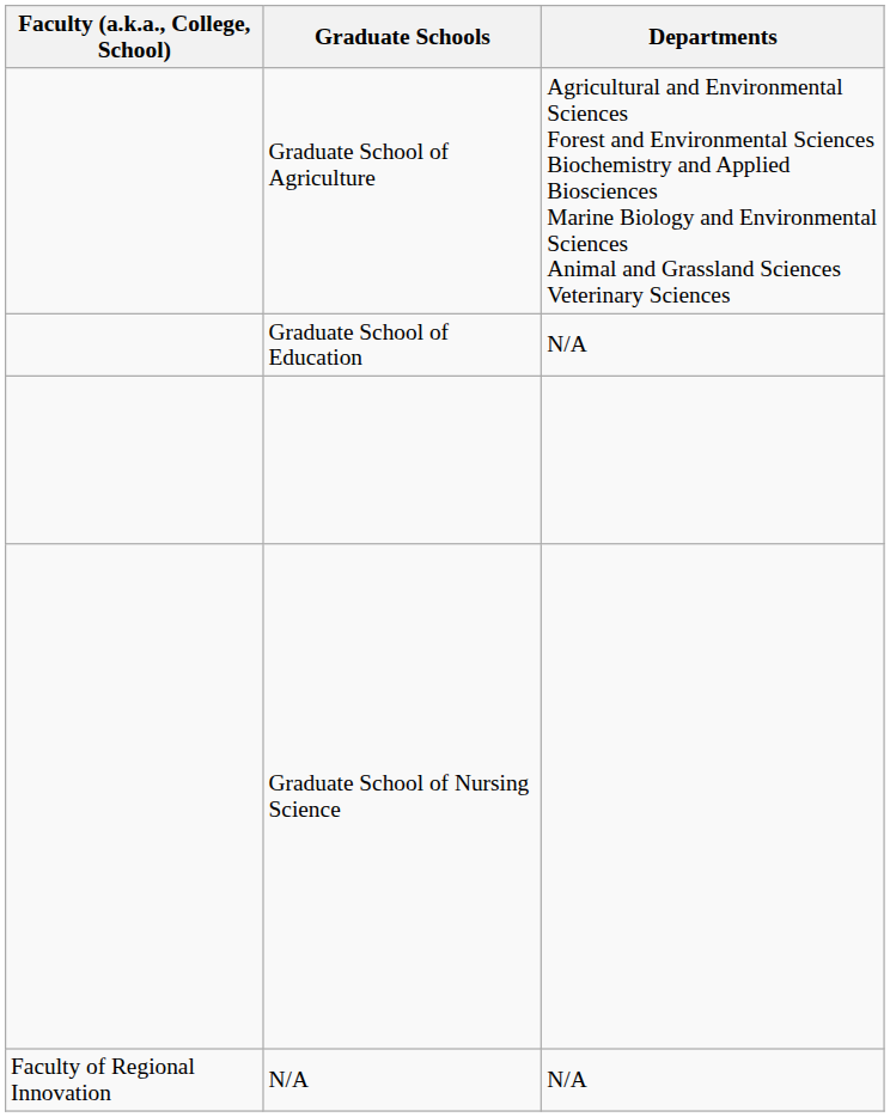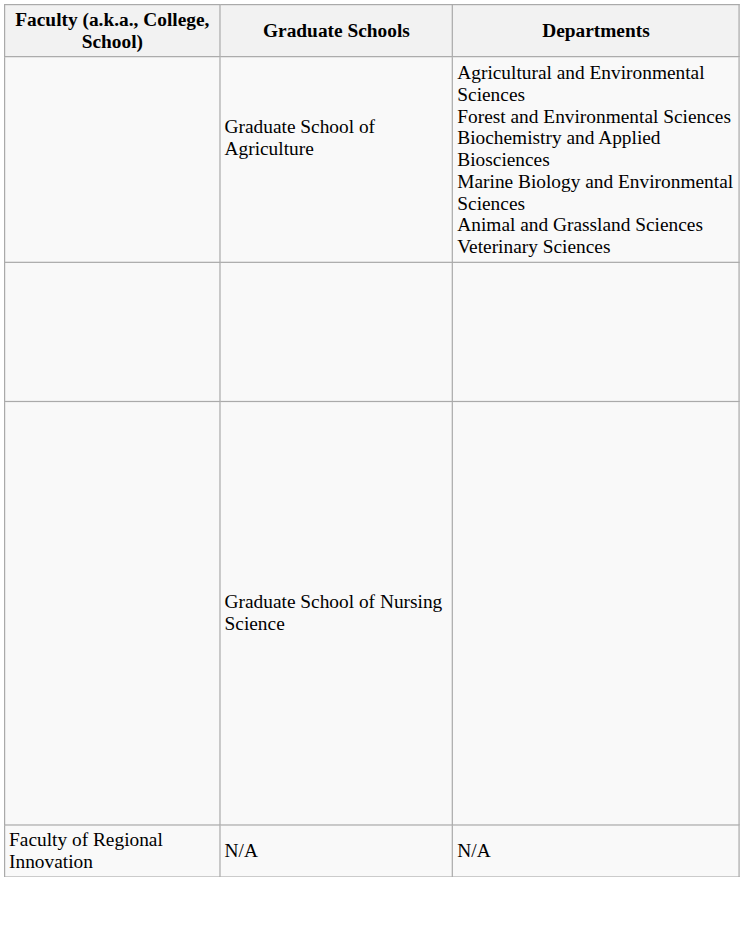 <table class="wikitable">
 <tr>
 <th>Faculty (a.k.a., College, School)</th>
 <th>Graduate Schools</th>
 <th>Departments</th>
 </tr>
 <tr>
 <td></td>
 <td>Graduate School of Agriculture<br><br><br></td>
 <td>Agricultural and Environmental Sciences<br>Forest and Environmental Sciences<br>Biochemistry and Applied Biosciences<br>Marine Biology and Environmental Sciences<br>Animal and Grassland Sciences<br>Veterinary Sciences</td>
-</tr>
-<tr>
-<td></td>
-<td>Graduate School of Education</td>
-<td>N/A</td>
 </tr>
 <tr>
 <td></td>
 <td><br></td>
 <td><br><br><br><br><br><br></td>
 </tr>
 <tr>
 <td></td>
 <td>Graduate School of Nursing Science<br></td>
 <td><br><br><br><br><br><br><br><br><br><br><br><br><br><br><br><br><br><br><br></td>
 </tr>
 <tr>
 <td>Faculty of Regional Innovation</td>
 <td>N/A</td>
 <td>N/A</td>
 </tr>
 </table>
